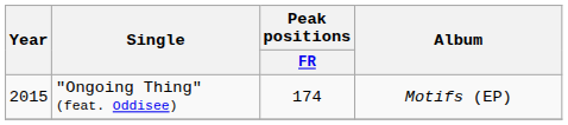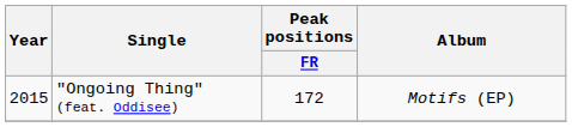 <table class="wikitable">
 <tr>
 <th align="center" rowspan="2" width="10">Year</th>
 <th align="center" rowspan="2" width="160">Single</th>
 <th align="center" colspan="1" width="20">Peak positions</th>
 <th align="center" rowspan="2" width="160">Album</th>
 </tr>
 <tr>
 <th scope="col" style="width:3em;font-size:90%;"><a href='#'>FR</a><br></th>
 </tr>
 <tr>
 <td style="text-align:center;">2015</td>
 <td>"Ongoing Thing" <br><small>(feat. <a href='#'>Oddisee</a>)</small></td>
-<td style="text-align:center;">174</td>
+<td style="text-align:center;">172</td>
 <td style="text-align:center;"><em>Motifs</em> (EP)</td>
 </tr>
 <tr>
 </tr>
 </table>
